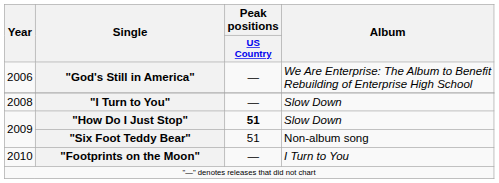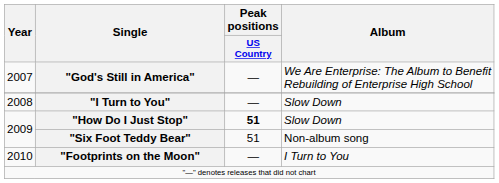 <table class="wikitable plainrowheaders" style="text-align:center;">
 <tr>
 <th rowspan="2">Year</th>
 <th rowspan="2" style="width:16em;">Single</th>
 <th colspan="1">Peak positions</th>
 <th rowspan="2">Album</th>
 </tr>
 <tr style="font-size:smaller;">
 <th width="60"><a href='#'>US Country</a></th>
 </tr>
 <tr>
-<td>2006</td>
+<td>2007</td>
 <th scope="row">"God's Still in America"</th>
 <td>—</td>
 <td align="left"><em>We Are Enterprise: The Album to Benefit<br>Rebuilding of Enterprise High School</em></td>
 </tr>
 <tr>
 </tr>
 <tr>
 <td>2008</td>
 <th scope="row">"I Turn to You"</th>
 <td>—</td>
 <td align="left"><em>Slow Down</em></td>
 </tr>
 <tr>
 <td rowspan="2">2009</td>
 <th scope="row">"How Do I Just Stop"</th>
 <td><strong>51</strong></td>
 <td align="left"><em>Slow Down</em></td>
 </tr>
 <tr>
 <th scope="row">"Six Foot Teddy Bear"</th>
 <td>51</td>
 <td align="left">Non-album song</td>
 </tr>
 <tr>
 <td>2010</td>
 <th scope="row">"Footprints on the Moon"</th>
 <td>—</td>
 <td align="left"><em>I Turn to You</em></td>
 </tr>
 <tr>
 <td colspan="4" style="font-size:8pt">"—" denotes releases that did not chart</td>
 </tr>
 </table>
